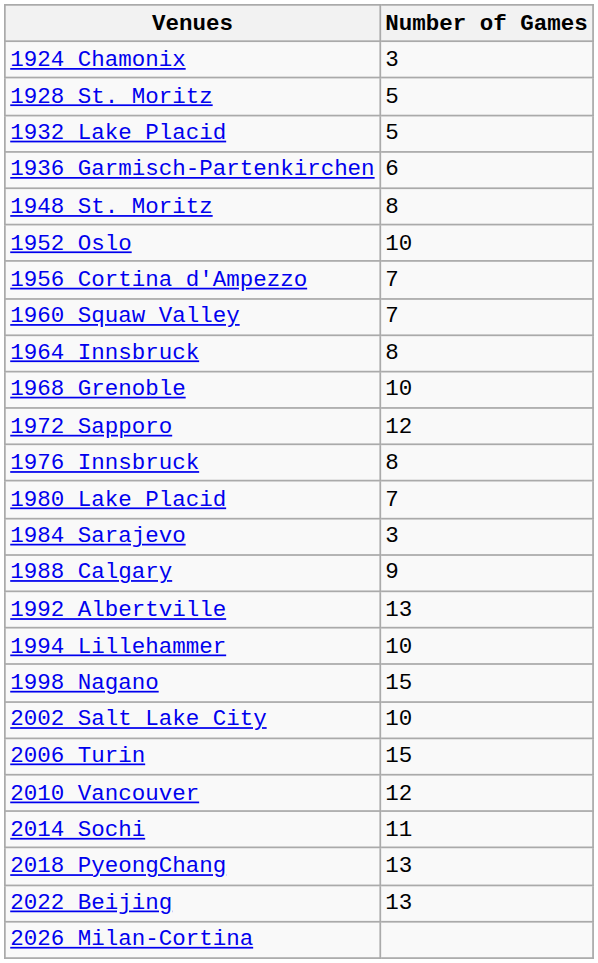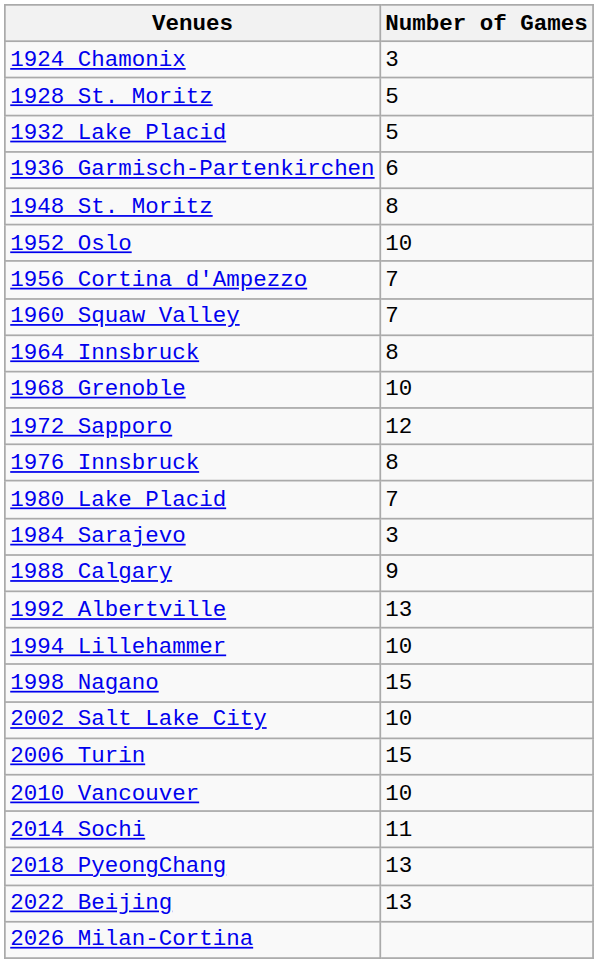 <table class="wikitable">
 <tr>
 <th>Venues</th>
 <th>Number of Games</th>
 </tr>
 <tr>
 <td><a href='#'>1924 Chamonix</a></td>
 <td>3</td>
 </tr>
 <tr>
 <td><a href='#'>1928 St. Moritz</a></td>
 <td>5</td>
 </tr>
 <tr>
 <td><a href='#'>1932 Lake Placid</a></td>
 <td>5</td>
 </tr>
 <tr>
 <td><a href='#'>1936 Garmisch-Partenkirchen</a></td>
 <td>6</td>
 </tr>
 <tr>
 <td><a href='#'>1948 St. Moritz</a></td>
 <td>8</td>
 </tr>
 <tr>
 <td><a href='#'>1952 Oslo</a></td>
 <td>10</td>
 </tr>
 <tr>
 <td><a href='#'>1956 Cortina d'Ampezzo</a></td>
 <td>7</td>
 </tr>
 <tr>
 <td><a href='#'>1960 Squaw Valley</a></td>
 <td>7</td>
 </tr>
 <tr>
 <td><a href='#'>1964 Innsbruck</a></td>
 <td>8</td>
 </tr>
 <tr>
 <td><a href='#'>1968 Grenoble</a></td>
 <td>10</td>
 </tr>
 <tr>
 <td><a href='#'>1972 Sapporo</a></td>
 <td>12</td>
 </tr>
 <tr>
 <td><a href='#'>1976 Innsbruck</a></td>
 <td>8</td>
 </tr>
 <tr>
 <td><a href='#'>1980 Lake Placid</a></td>
 <td>7</td>
 </tr>
 <tr>
 <td><a href='#'>1984 Sarajevo</a></td>
 <td>3</td>
 </tr>
 <tr>
 <td><a href='#'>1988 Calgary</a></td>
 <td>9</td>
 </tr>
 <tr>
 <td><a href='#'>1992 Albertville</a></td>
 <td>13</td>
 </tr>
 <tr>
 <td><a href='#'>1994 Lillehammer</a></td>
 <td>10</td>
 </tr>
 <tr>
 <td><a href='#'>1998 Nagano</a></td>
 <td>15</td>
 </tr>
 <tr>
 <td><a href='#'>2002 Salt Lake City</a></td>
 <td>10</td>
 </tr>
 <tr>
 <td><a href='#'>2006 Turin</a></td>
 <td>15</td>
 </tr>
 <tr>
 <td><a href='#'>2010 Vancouver</a></td>
-<td>12</td>
+<td>10</td>
 </tr>
 <tr>
 <td><a href='#'>2014 Sochi</a></td>
 <td>11</td>
 </tr>
 <tr>
 <td><a href='#'>2018 PyeongChang</a></td>
 <td>13</td>
 </tr>
 <tr>
 <td><a href='#'>2022 Beijing</a></td>
 <td>13</td>
 </tr>
 <tr>
 <td><a href='#'>2026 Milan-Cortina</a></td>
 <td></td>
 </tr>
 </table>
